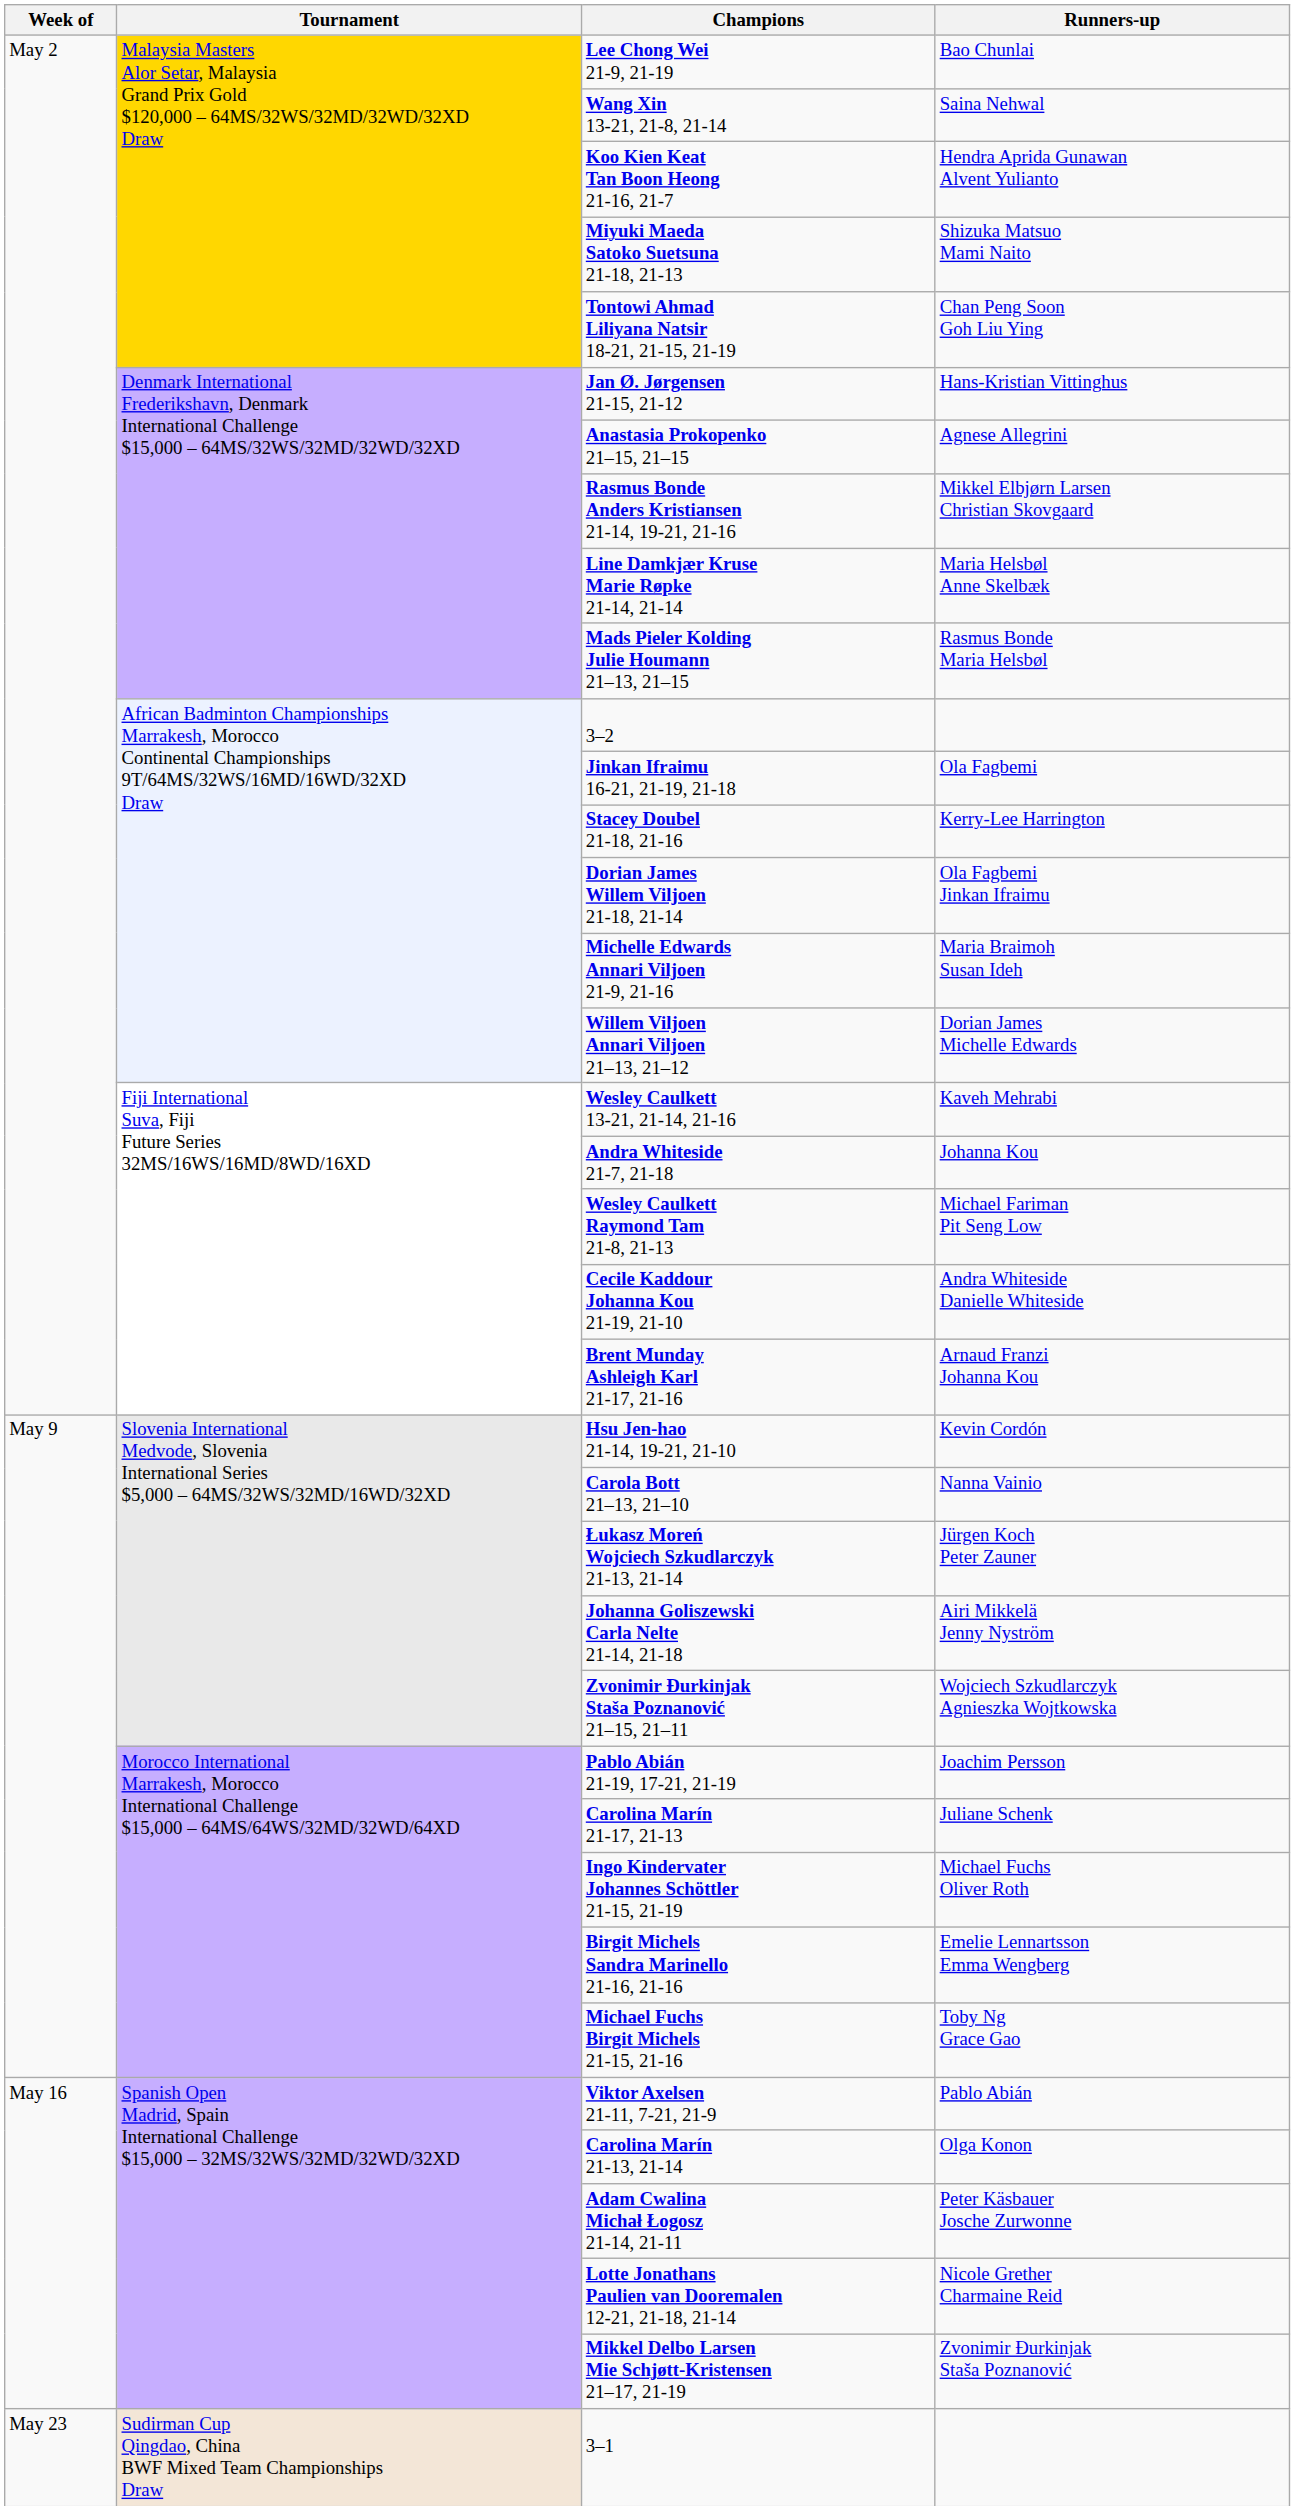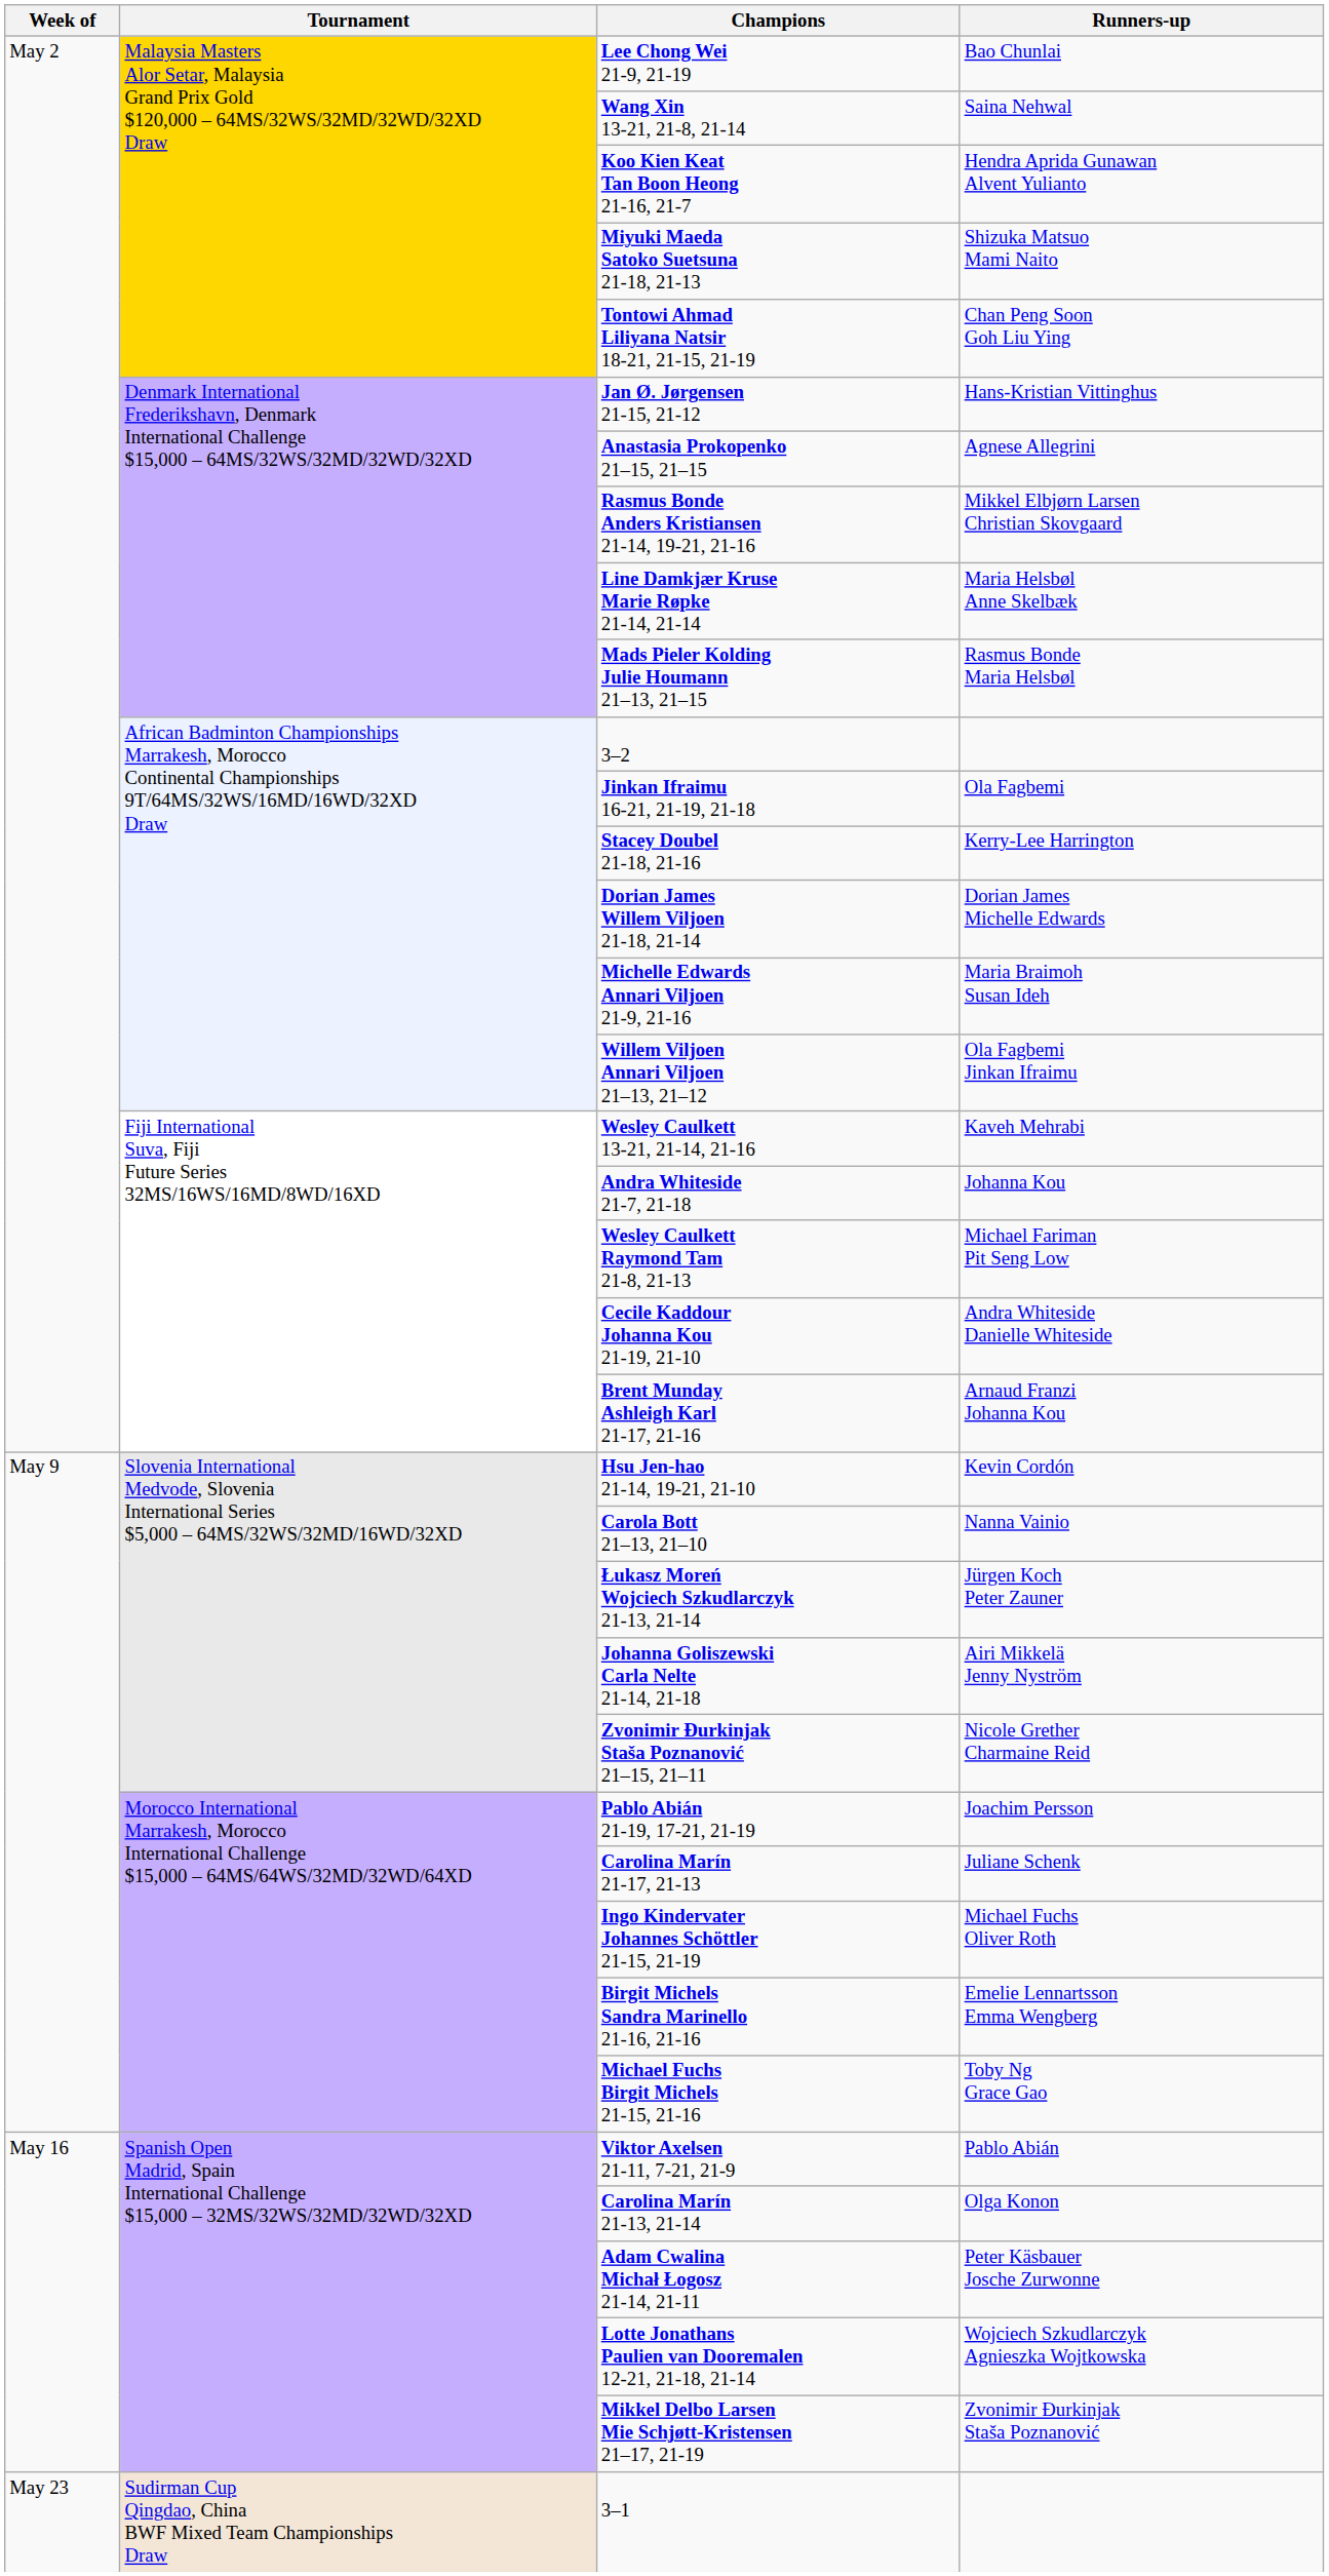 <table class=wikitable style=font-size:85%>
 <tr>
 <th width=75>Week of</th>
 <th width=330>Tournament</th>
 <th width=250>Champions</th>
 <th width=250>Runners-up</th>
 </tr>
 <tr valign=top>
 <td rowspan=21>May 2</td>
 <td style="background:#FFD700;" rowspan="5"><a href='#'>Malaysia Masters</a><br><a href='#'>Alor Setar</a>, Malaysia<br>Grand Prix Gold<br>$120,000 – 64MS/32WS/32MD/32WD/32XD<br><a href='#'>Draw</a></td>
 <td> <strong><a href='#'>Lee Chong Wei</a></strong><br>21-9, 21-19</td>
 <td> <a href='#'>Bao Chunlai</a></td>
 </tr>
 <tr valign=top>
 <td> <strong><a href='#'>Wang Xin</a></strong><br>13-21, 21-8, 21-14</td>
 <td> <a href='#'>Saina Nehwal</a></td>
 </tr>
 <tr valign=top>
 <td> <strong><a href='#'>Koo Kien Keat</a> <br> <a href='#'>Tan Boon Heong</a></strong><br>21-16, 21-7</td>
 <td> <a href='#'>Hendra Aprida Gunawan</a> <br> <a href='#'>Alvent Yulianto</a></td>
 </tr>
 <tr valign=top>
 <td> <strong><a href='#'>Miyuki Maeda</a><br> <a href='#'>Satoko Suetsuna</a></strong><br>21-18, 21-13</td>
 <td> <a href='#'>Shizuka Matsuo</a><br> <a href='#'>Mami Naito</a></td>
 </tr>
 <tr valign=top>
 <td> <strong><a href='#'>Tontowi Ahmad</a><br> <a href='#'>Liliyana Natsir</a></strong><br>18-21, 21-15, 21-19</td>
 <td> <a href='#'>Chan Peng Soon</a><br> <a href='#'>Goh Liu Ying</a></td>
 </tr>
 <tr valign=top>
 <td style="background:#C6AEFF;" rowspan="5"><a href='#'>Denmark International</a><br><a href='#'>Frederikshavn</a>, Denmark<br>International Challenge<br>$15,000 – 64MS/32WS/32MD/32WD/32XD</td>
 <td> <strong><a href='#'>Jan Ø. Jørgensen</a></strong><br>21-15, 21-12</td>
 <td> <a href='#'>Hans-Kristian Vittinghus</a></td>
 </tr>
 <tr valign=top>
 <td> <strong><a href='#'>Anastasia Prokopenko</a></strong><br>21–15, 21–15</td>
 <td> <a href='#'>Agnese Allegrini</a></td>
 </tr>
 <tr valign=top>
 <td> <strong><a href='#'>Rasmus Bonde</a><br> <a href='#'>Anders Kristiansen</a></strong><br>21-14, 19-21, 21-16</td>
 <td> <a href='#'>Mikkel Elbjørn Larsen</a> <br> <a href='#'>Christian Skovgaard</a></td>
 </tr>
 <tr valign=top>
 <td> <strong><a href='#'>Line Damkjær Kruse</a><br> <a href='#'>Marie Røpke</a></strong><br>21-14, 21-14</td>
 <td> <a href='#'>Maria Helsbøl</a><br> <a href='#'>Anne Skelbæk</a></td>
 </tr>
 <tr valign=top>
 <td> <strong><a href='#'>Mads Pieler Kolding</a><br> <a href='#'>Julie Houmann</a></strong><br>21–13, 21–15</td>
 <td> <a href='#'>Rasmus Bonde</a><br> <a href='#'>Maria Helsbøl</a></td>
 </tr>
 <tr valign=top>
 <td style="background:#ECF2FF;" rowspan="6"><a href='#'>African Badminton Championships</a><br><a href='#'>Marrakesh</a>, Morocco<br>Continental Championships 9T/64MS/32WS/16MD/16WD/32XD<br><a href='#'>Draw</a></td>
 <td><br>3–2</td>
 <td></td>
 </tr>
 <tr valign=top>
 <td> <strong><a href='#'>Jinkan Ifraimu</a></strong><br>16-21, 21-19, 21-18</td>
 <td> <a href='#'>Ola Fagbemi</a></td>
 </tr>
 <tr valign=top>
 <td> <strong><a href='#'>Stacey Doubel</a></strong><br>21-18, 21-16</td>
 <td> <a href='#'>Kerry-Lee Harrington</a></td>
 </tr>
 <tr valign=top>
 <td> <strong><a href='#'>Dorian James</a><br> <a href='#'>Willem Viljoen</a></strong><br>21-18, 21-14</td>
-<td> <a href='#'>Ola Fagbemi</a> <br> <a href='#'>Jinkan Ifraimu</a></td>
+<td> <a href='#'>Dorian James</a><br> <a href='#'>Michelle Edwards</a></td>
 </tr>
 <tr valign=top>
 <td> <strong><a href='#'>Michelle Edwards</a><br> <a href='#'>Annari Viljoen</a></strong><br>21-9, 21-16</td>
 <td> <a href='#'>Maria Braimoh</a><br> <a href='#'>Susan Ideh</a></td>
 </tr>
 <tr valign=top>
 <td> <strong><a href='#'>Willem Viljoen</a><br> <a href='#'>Annari Viljoen</a></strong><br>21–13, 21–12</td>
-<td> <a href='#'>Dorian James</a><br> <a href='#'>Michelle Edwards</a></td>
+<td> <a href='#'>Ola Fagbemi</a> <br> <a href='#'>Jinkan Ifraimu</a></td>
 </tr>
 <tr valign=top>
 <td style="background:#ffffff;" rowspan="5"><a href='#'>Fiji International</a><br><a href='#'>Suva</a>, Fiji<br>Future Series<br>32MS/16WS/16MD/8WD/16XD</td>
 <td> <strong><a href='#'>Wesley Caulkett</a></strong><br>13-21, 21-14, 21-16</td>
 <td> <a href='#'>Kaveh Mehrabi</a></td>
 </tr>
 <tr valign=top>
 <td> <strong><a href='#'>Andra Whiteside</a></strong><br>21-7, 21-18</td>
 <td> <a href='#'>Johanna Kou</a></td>
 </tr>
 <tr valign=top>
 <td> <strong><a href='#'>Wesley Caulkett</a><br> <a href='#'>Raymond Tam</a></strong><br>21-8, 21-13</td>
 <td> <a href='#'>Michael Fariman</a><br> <a href='#'>Pit Seng Low</a></td>
 </tr>
 <tr valign=top>
 <td> <strong><a href='#'>Cecile Kaddour</a><br> <a href='#'>Johanna Kou</a></strong><br>21-19, 21-10</td>
 <td> <a href='#'>Andra Whiteside</a><br> <a href='#'>Danielle Whiteside</a></td>
 </tr>
 <tr valign=top>
 <td> <strong><a href='#'>Brent Munday</a><br> <a href='#'>Ashleigh Karl</a></strong><br>21-17, 21-16</td>
 <td> <a href='#'>Arnaud Franzi</a><br> <a href='#'>Johanna Kou</a></td>
 </tr>
 <tr valign=top>
 <td rowspan=10>May 9</td>
 <td style="background:#E9E9E9;" rowspan="5"><a href='#'>Slovenia International</a><br><a href='#'>Medvode</a>, Slovenia<br>International Series<br>$5,000 – 64MS/32WS/32MD/16WD/32XD</td>
 <td> <strong><a href='#'>Hsu Jen-hao</a></strong><br>21-14, 19-21, 21-10</td>
 <td> <a href='#'>Kevin Cordón</a></td>
 </tr>
 <tr valign=top>
 <td> <strong><a href='#'>Carola Bott</a></strong><br>21–13, 21–10</td>
 <td> <a href='#'>Nanna Vainio</a></td>
 </tr>
 <tr valign=top>
 <td> <strong><a href='#'>Łukasz Moreń</a><br> <a href='#'>Wojciech Szkudlarczyk</a></strong><br>21-13, 21-14</td>
 <td> <a href='#'>Jürgen Koch</a><br> <a href='#'>Peter Zauner</a></td>
 </tr>
 <tr valign=top>
 <td> <strong><a href='#'>Johanna Goliszewski</a><br> <a href='#'>Carla Nelte</a></strong><br>21-14, 21-18</td>
 <td> <a href='#'>Airi Mikkelä</a><br> <a href='#'>Jenny Nyström</a></td>
 </tr>
 <tr valign=top>
 <td> <strong><a href='#'>Zvonimir Đurkinjak</a><br> <a href='#'>Staša Poznanović</a></strong><br>21–15, 21–11</td>
-<td> <a href='#'>Wojciech Szkudlarczyk</a><br> <a href='#'>Agnieszka Wojtkowska</a></td>
+<td> <a href='#'>Nicole Grether</a><br> <a href='#'>Charmaine Reid</a></td>
 </tr>
 <tr valign=top>
 <td style="background:#C6AEFF;" rowspan="5"><a href='#'>Morocco International</a><br> <a href='#'>Marrakesh</a>, Morocco<br>International Challenge<br>$15,000 – 64MS/64WS/32MD/32WD/64XD</td>
 <td> <strong><a href='#'>Pablo Abián</a></strong><br>21-19, 17-21, 21-19</td>
 <td> <a href='#'>Joachim Persson</a></td>
 </tr>
 <tr valign=top>
 <td> <strong><a href='#'>Carolina Marín</a></strong><br>21-17, 21-13</td>
 <td> <a href='#'>Juliane Schenk</a></td>
 </tr>
 <tr valign=top>
 <td> <strong><a href='#'>Ingo Kindervater</a><br> <a href='#'>Johannes Schöttler</a></strong><br>21-15, 21-19</td>
 <td> <a href='#'>Michael Fuchs</a><br> <a href='#'>Oliver Roth</a></td>
 </tr>
 <tr valign=top>
 <td> <strong><a href='#'>Birgit Michels</a><br> <a href='#'>Sandra Marinello</a></strong><br>21-16, 21-16</td>
 <td> <a href='#'>Emelie Lennartsson</a><br> <a href='#'>Emma Wengberg</a></td>
 </tr>
 <tr valign=top>
 <td> <strong><a href='#'>Michael Fuchs</a><br> <a href='#'>Birgit Michels</a></strong><br>21-15, 21-16</td>
 <td> <a href='#'>Toby Ng</a><br> <a href='#'>Grace Gao</a></td>
 </tr>
 <tr valign=top>
 <td rowspan=5>May 16</td>
 <td style="background:#C6AEFF;" rowspan="5"><a href='#'>Spanish Open</a><br><a href='#'>Madrid</a>, Spain<br>International Challenge<br>$15,000 – 32MS/32WS/32MD/32WD/32XD</td>
 <td> <strong><a href='#'>Viktor Axelsen</a></strong><br>21-11, 7-21, 21-9</td>
 <td> <a href='#'>Pablo Abián</a></td>
 </tr>
 <tr valign=top>
 <td> <strong><a href='#'>Carolina Marín</a></strong><br>21-13, 21-14</td>
 <td> <a href='#'>Olga Konon</a></td>
 </tr>
 <tr valign=top>
 <td> <strong><a href='#'>Adam Cwalina</a><br> <a href='#'>Michał Łogosz</a></strong><br>21-14, 21-11</td>
 <td> <a href='#'>Peter Käsbauer</a><br> <a href='#'>Josche Zurwonne</a></td>
 </tr>
 <tr valign=top>
 <td> <strong><a href='#'>Lotte Jonathans</a><br> <a href='#'>Paulien van Dooremalen</a></strong><br>12-21, 21-18, 21-14</td>
-<td> <a href='#'>Nicole Grether</a><br> <a href='#'>Charmaine Reid</a></td>
+<td> <a href='#'>Wojciech Szkudlarczyk</a><br> <a href='#'>Agnieszka Wojtkowska</a></td>
 </tr>
 <tr valign=top>
 <td> <strong><a href='#'>Mikkel Delbo Larsen</a><br> <a href='#'>Mie Schjøtt-Kristensen</a></strong><br>21–17, 21-19</td>
 <td> <a href='#'>Zvonimir Đurkinjak</a><br> <a href='#'>Staša Poznanović</a></td>
 </tr>
 <tr valign=top>
 <td rowspan=1>May 23</td>
 <td style="background:#F3E6D7;"><a href='#'>Sudirman Cup</a><br><a href='#'>Qingdao</a>, China<br>BWF Mixed Team Championships<br><a href='#'>Draw</a></td>
 <td><br>3–1</td>
 <td></td>
 </tr>
 </table>
